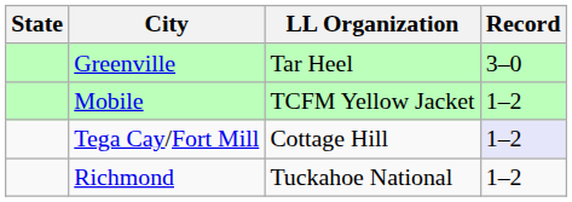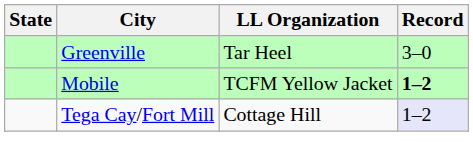 <table class="wikitable">
 <tr>
 <th>State</th>
 <th>City</th>
 <th>LL Organization</th>
 <th>Record</th>
 </tr>
 <tr style="background:#bfb;">
 <td><strong></strong></td>
 <td><a href='#'>Greenville</a></td>
 <td>Tar Heel</td>
 <td>3–0</td>
 </tr>
 <tr style="background:#bfb;">
 <td><strong></strong></td>
 <td><a href='#'>Mobile</a></td>
 <td>TCFM Yellow Jacket</td>
-<td>1–2</td>
+<td><strong>1–2</strong></td>
 </tr>
 <tr>
 <td><strong></strong></td>
 <td><a href='#'>Tega Cay</a>/<a href='#'>Fort Mill</a></td>
 <td>Cottage Hill</td>
 <td style="background: lavender;">1–2</td>
 </tr>
-<tr>
-<td><strong></strong></td>
-<td><a href='#'>Richmond</a></td>
-<td>Tuckahoe National</td>
-<td>1–2</td>
-</tr>
 </table>
